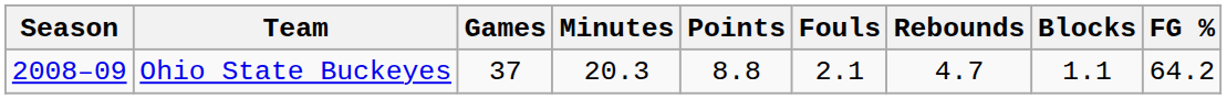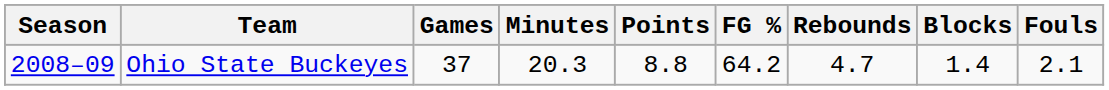 <table class="wikitable" style="text-align: center;">
 <tr>
 <th>Season</th>
 <th>Team</th>
 <th>Games</th>
 <th>Minutes</th>
 <th>Points</th>
-<th>Fouls</th>
+<th>FG %</th>
 <th>Rebounds</th>
 <th>Blocks</th>
-<th>FG %</th>
+<th>Fouls</th>
 </tr>
 <tr>
 <td><a href='#'>2008–09</a></td>
 <td><a href='#'>Ohio State Buckeyes</a></td>
 <td>37</td>
 <td>20.3</td>
 <td>8.8</td>
+<td>64.2</td>
+<td>4.7</td>
+<td>1.4</td>
 <td>2.1</td>
-<td>4.7</td>
-<td>1.1</td>
-<td>64.2</td>
 </tr>
 </table>
